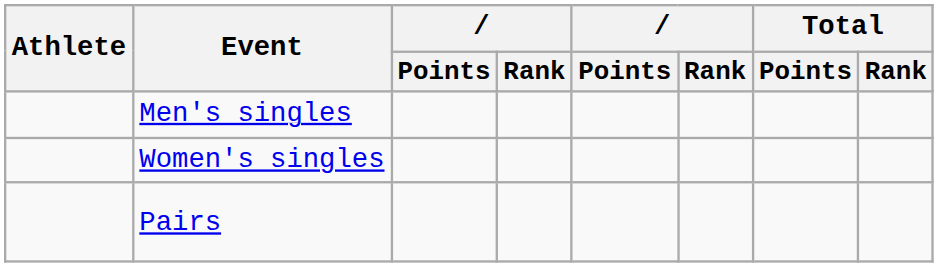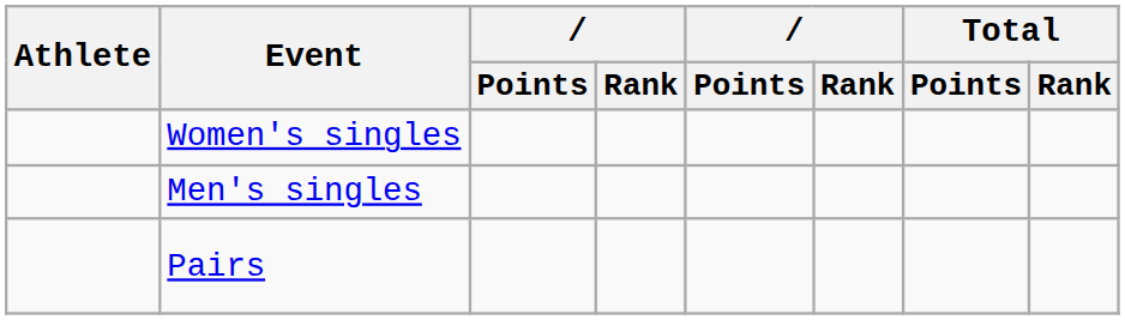 <table class="wikitable" style="font-size:90%; text-align:center">
 <tr>
 <th rowspan=2>Athlete</th>
 <th rowspan=2>Event</th>
 <th colspan=2>/</th>
 <th colspan=2>/</th>
 <th colspan=2>Total</th>
 </tr>
 <tr style="font-size:95%">
 <th>Points</th>
 <th>Rank</th>
 <th>Points</th>
 <th>Rank</th>
 <th>Points</th>
 <th>Rank</th>
 </tr>
 <tr>
 <td align=left> </td>
-<td align=left><a href='#'>Men's singles</a></td>
+<td align=left><a href='#'>Women's singles</a></td>
 <td></td>
 <td></td>
 <td></td>
 <td></td>
 <td></td>
 <td></td>
 </tr>
 <tr>
 <td align=left> </td>
-<td align=left><a href='#'>Women's singles</a></td>
+<td align=left><a href='#'>Men's singles</a></td>
 <td></td>
 <td></td>
 <td></td>
 <td></td>
 <td></td>
 <td></td>
 </tr>
 <tr>
 <td align=left> <br> </td>
 <td align=left><a href='#'>Pairs</a></td>
 <td></td>
 <td></td>
 <td></td>
 <td></td>
 <td></td>
 <td></td>
 </tr>
 </table>
